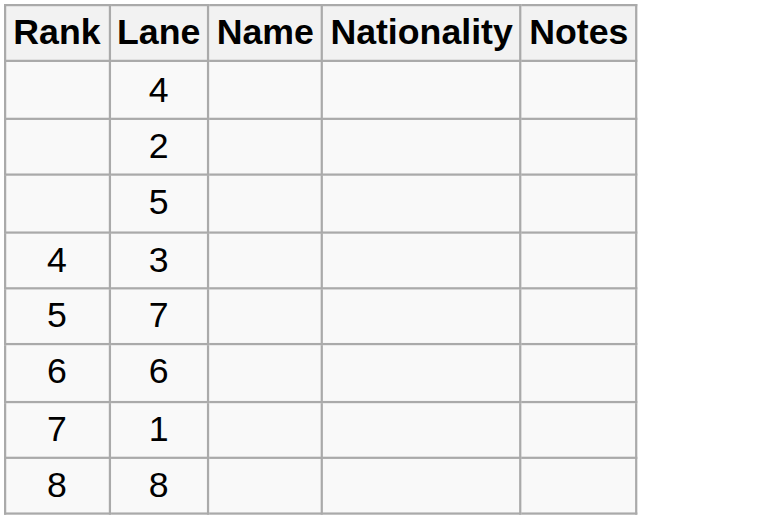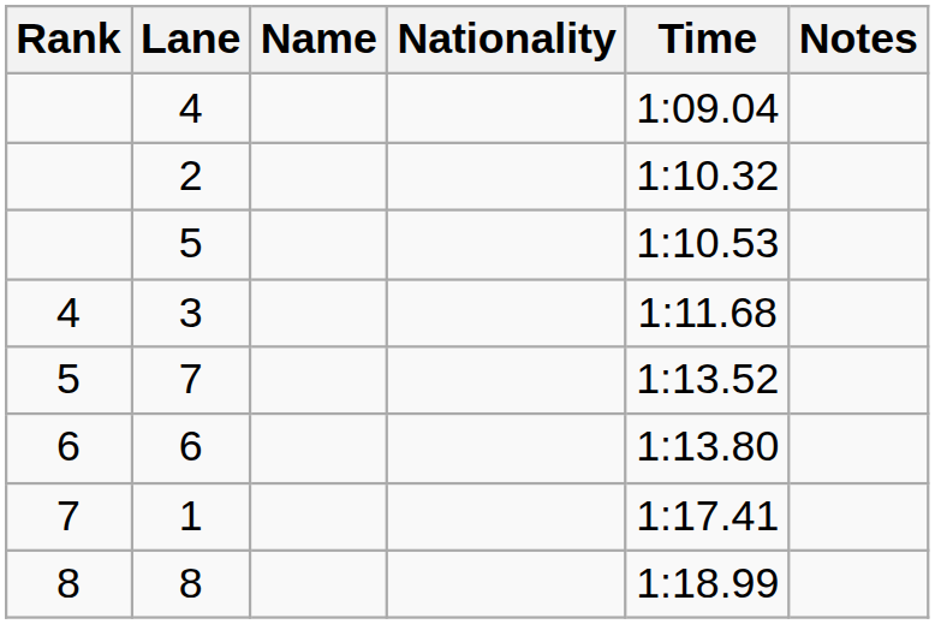 <table class="wikitable sortable" style="text-align:center">
 <tr>
 <th>Rank</th>
 <th>Lane</th>
 <th>Name</th>
 <th>Nationality</th>
+<th>Time</th>
 <th>Notes</th>
 </tr>
 <tr>
 <td></td>
 <td>4</td>
 <td align=left></td>
 <td align=left></td>
+<td>1:09.04</td>
 <td><strong></strong></td>
 </tr>
 <tr>
 <td></td>
 <td>2</td>
 <td align=left></td>
 <td align=left></td>
+<td>1:10.32</td>
 <td></td>
 </tr>
 <tr>
 <td></td>
 <td>5</td>
 <td align=left></td>
 <td align=left></td>
+<td>1:10.53</td>
 <td></td>
 </tr>
 <tr>
 <td>4</td>
 <td>3</td>
 <td align=left></td>
 <td align=left></td>
+<td>1:11.68</td>
 <td></td>
 </tr>
 <tr>
 <td>5</td>
 <td>7</td>
 <td align=left></td>
 <td align=left></td>
+<td>1:13.52</td>
 <td></td>
 </tr>
 <tr>
 <td>6</td>
 <td>6</td>
 <td align=left></td>
 <td align=left></td>
+<td>1:13.80</td>
 <td></td>
 </tr>
 <tr>
 <td>7</td>
 <td>1</td>
 <td align=left></td>
 <td align=left></td>
+<td>1:17.41</td>
 <td></td>
 </tr>
 <tr>
 <td>8</td>
 <td>8</td>
 <td align=left></td>
 <td align=left></td>
+<td>1:18.99</td>
 <td></td>
 </tr>
 </table>
